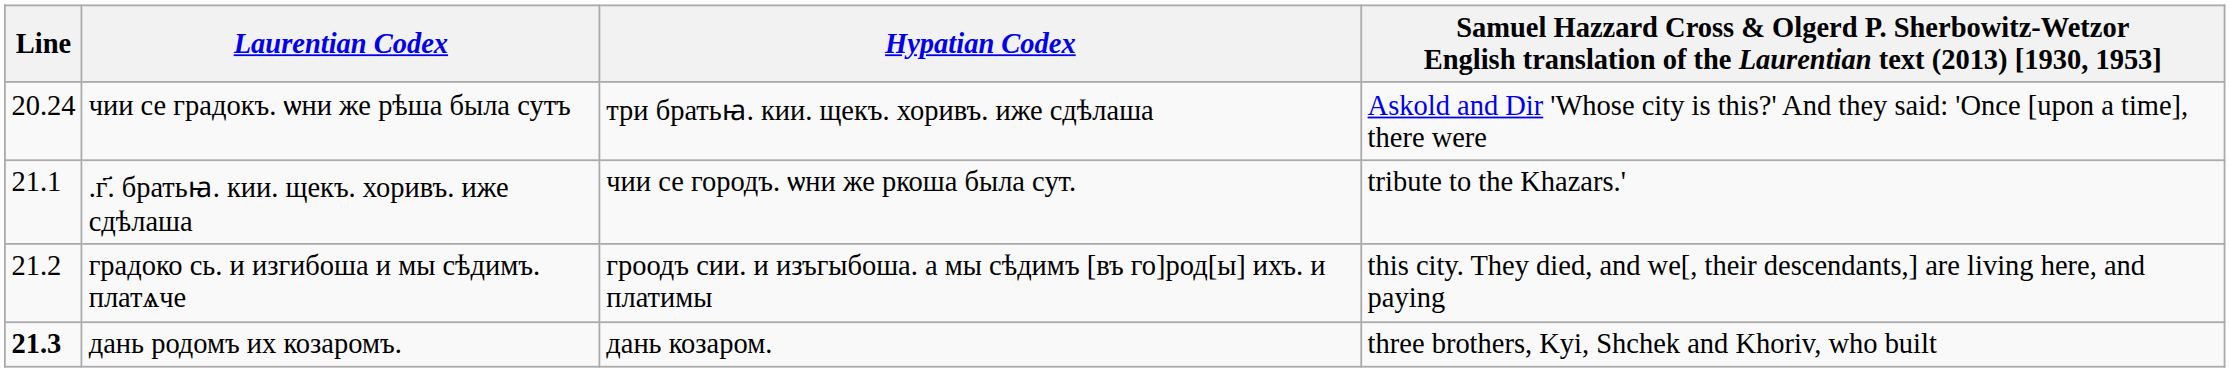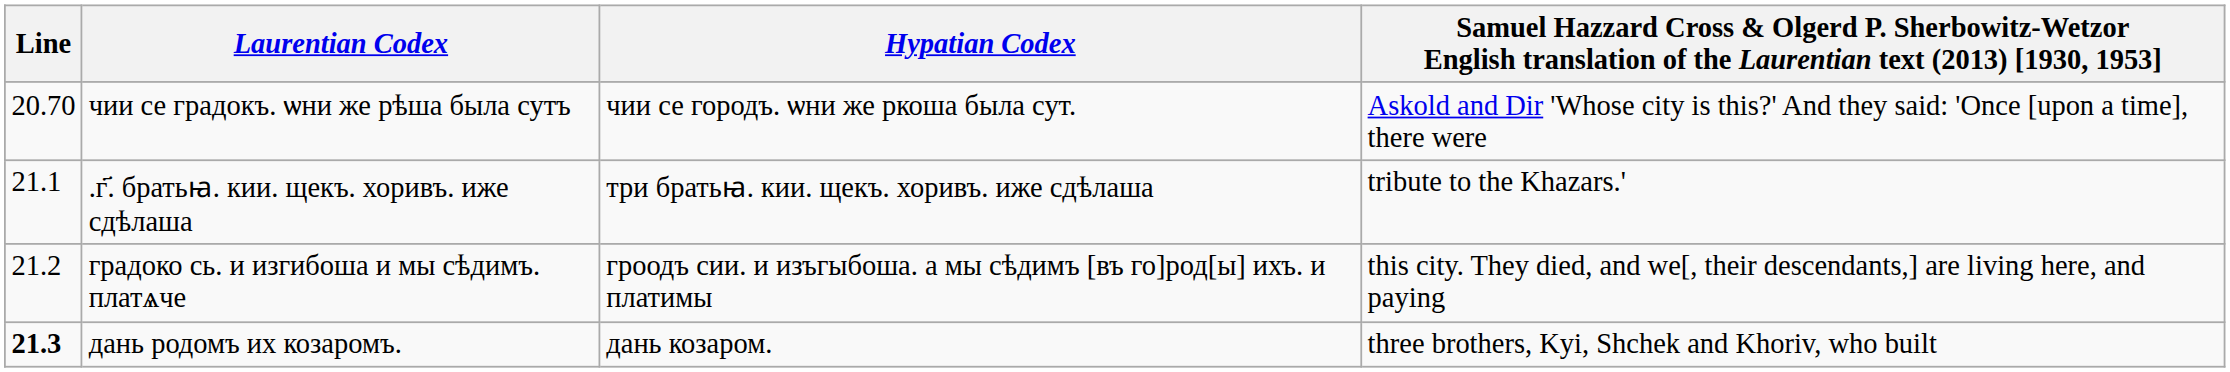 <table class="wikitable" align="left">
 <tr>
 <th>Line</th>
 <th><em><a href='#'>Laurentian Codex</a></em></th>
 <th><em><a href='#'>Hypatian Codex</a></em></th>
 <th>Samuel Hazzard Cross & Olgerd P. Sherbowitz-Wetzor<br>English translation of the <em>Laurentian</em> text (2013) [1930, 1953]</th>
 </tr>
 <tr valign="top">
-<td>20.24</td>
+<td>20.70</td>
 <td>чии се градокъ. ѡни же рѣша была сутъ</td>
-<td>три братьꙗ. кии. щекъ. хоривъ. иже сдѣлаша</td>
+<td>чии се городъ. ѡни же ркоша была сут.</td>
 <td><a href='#'>Askold and Dir</a> 'Whose city is this?' And they said: 'Once [upon a time], there were</td>
 </tr>
 <tr valign="top">
 <td>21.1</td>
 <td>.г҃. братьꙗ. кии. щекъ. хоривъ. иже сдѣлаша</td>
-<td>чии се городъ. ѡни же ркоша была сут.</td>
+<td>три братьꙗ. кии. щекъ. хоривъ. иже сдѣлаша</td>
 <td>tribute to the Khazars.'</td>
 </tr>
 <tr valign="top">
 <td>21.2</td>
 <td>градоко сь. и	изгибоша и мы сѣдимъ. платѧче</td>
 <td>гроодъ сии. и изъгыбоша. а мы сѣдимъ [въ го]род[ы] ихъ. и платимы</td>
 <td>this city. They died, and we[, their descendants,] are living here, and paying</td>
 </tr>
 <tr valign="top">
 <td><strong>21.3</strong></td>
 <td>дань родомъ их козаромъ.</td>
 <td>дань козаром.</td>
 <td>three brothers, Kyi, Shchek and Khoriv, who built</td>
 </tr>
 </table>
